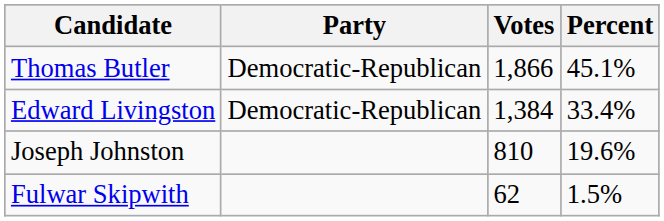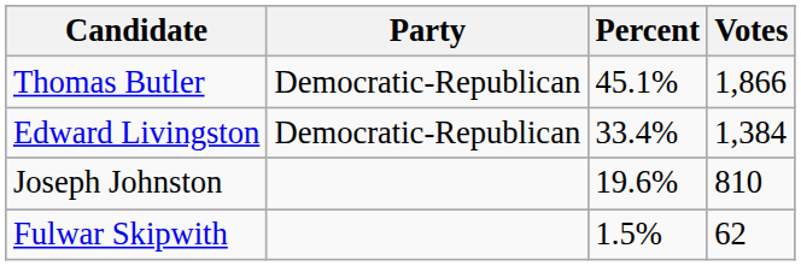 <table class=wikitable>
 <tr>
 <th>Candidate</th>
 <th>Party</th>
+<th>Percent</th>
 <th>Votes</th>
-<th>Percent</th>
 </tr>
 <tr>
 <td><a href='#'>Thomas Butler</a></td>
 <td>Democratic-Republican</td>
+<td>45.1%</td>
 <td>1,866</td>
-<td>45.1%</td>
 </tr>
 <tr>
 <td><a href='#'>Edward Livingston</a></td>
 <td>Democratic-Republican</td>
+<td>33.4%</td>
 <td>1,384</td>
-<td>33.4%</td>
 </tr>
 <tr>
 <td>Joseph Johnston</td>
 <td></td>
+<td>19.6%</td>
 <td>810</td>
-<td>19.6%</td>
 </tr>
 <tr>
 <td><a href='#'>Fulwar Skipwith</a></td>
 <td></td>
+<td>1.5%</td>
 <td>62</td>
-<td>1.5%</td>
 </tr>
 </table>
